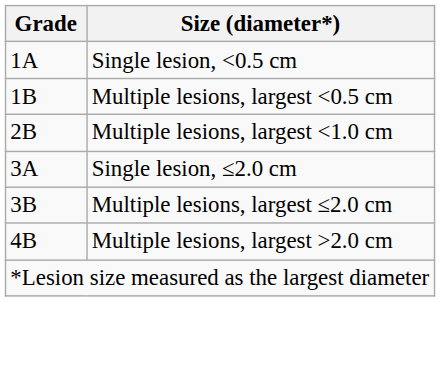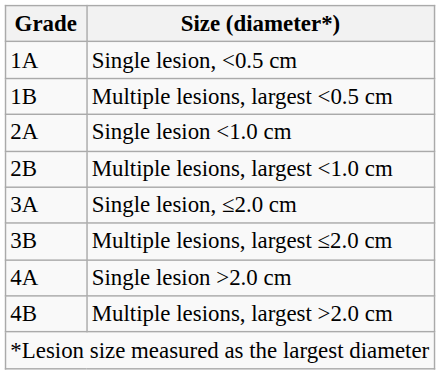 <table class="wikitable" style="float:right">
 <tr>
 <th>Grade</th>
 <th>Size (diameter*)</th>
 </tr>
 <tr>
 <td>1A</td>
 <td>Single lesion, <0.5 cm</td>
 </tr>
 <tr>
 <td>1B</td>
 <td>Multiple lesions, largest <0.5 cm</td>
 </tr>
 <tr>
+<td>2A</td>
+<td>Single lesion <1.0 cm</td>
+</tr>
+<tr>
 <td>2B</td>
 <td>Multiple lesions, largest <1.0 cm</td>
 </tr>
 <tr>
 <td>3A</td>
 <td>Single lesion, ≤2.0 cm</td>
 </tr>
 <tr>
 <td>3B</td>
 <td>Multiple lesions, largest ≤2.0 cm</td>
 </tr>
 <tr>
+<td>4A</td>
+<td>Single lesion >2.0 cm</td>
+</tr>
+<tr>
 <td>4B</td>
 <td>Multiple lesions, largest >2.0 cm</td>
 </tr>
 <tr>
 <td colspan="2">*Lesion size measured as the largest diameter</td>
 </tr>
 </table>
